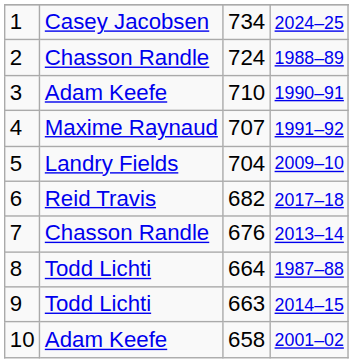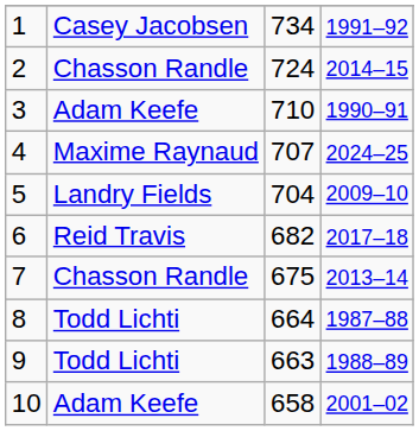 <table class="wikitable">
 <tr>
 </tr>
 <tr>
 <td>1</td>
 <td><a href='#'>Casey Jacobsen</a></td>
 <td>734</td>
-<td style="font-size:80%;"><a href='#'>2024–25</a></td>
+<td style="font-size:80%;"><a href='#'>1991–92</a></td>
 </tr>
 <tr>
 <td>2</td>
 <td><a href='#'>Chasson Randle</a></td>
 <td>724</td>
-<td style="font-size:80%;"><a href='#'>1988–89</a></td>
+<td style="font-size:80%;"><a href='#'>2014–15</a></td>
 </tr>
 <tr>
 <td>3</td>
 <td><a href='#'>Adam Keefe</a></td>
 <td>710</td>
 <td style="font-size:80%;"><a href='#'>1990–91</a></td>
 </tr>
 <tr>
 <td>4</td>
 <td><a href='#'>Maxime Raynaud</a></td>
 <td>707</td>
-<td style="font-size:80%;"><a href='#'>1991–92</a></td>
+<td style="font-size:80%;"><a href='#'>2024–25</a></td>
 </tr>
 <tr>
 <td>5</td>
 <td><a href='#'>Landry Fields</a></td>
 <td>704</td>
 <td style="font-size:80%;"><a href='#'>2009–10</a></td>
 </tr>
 <tr>
 <td>6</td>
 <td><a href='#'>Reid Travis</a></td>
 <td>682</td>
 <td style="font-size:80%;"><a href='#'>2017–18</a></td>
 </tr>
 <tr>
 <td>7</td>
 <td><a href='#'>Chasson Randle</a></td>
-<td>676</td>
+<td>675</td>
 <td style="font-size:80%;"><a href='#'>2013–14</a></td>
 </tr>
 <tr>
 <td>8</td>
 <td><a href='#'>Todd Lichti</a></td>
 <td>664</td>
 <td style="font-size:80%;"><a href='#'>1987–88</a></td>
 </tr>
 <tr>
 <td>9</td>
 <td><a href='#'>Todd Lichti</a></td>
 <td>663</td>
-<td style="font-size:80%;"><a href='#'>2014–15</a></td>
+<td style="font-size:80%;"><a href='#'>1988–89</a></td>
 </tr>
 <tr>
 <td>10</td>
 <td><a href='#'>Adam Keefe</a></td>
 <td>658</td>
 <td style="font-size:80%;"><a href='#'>2001–02</a></td>
 </tr>
 </table>
